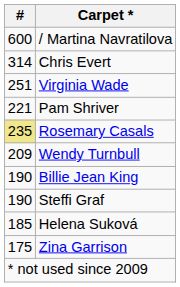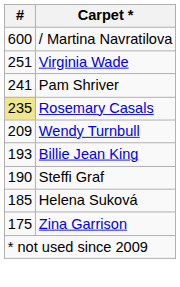 <table class="wikitable">
 <tr>
 <th>#</th>
 <th>Carpet *</th>
 </tr>
 <tr>
 <td>600</td>
 <td>/ Martina Navratilova</td>
 </tr>
 <tr>
-<td>314</td>
-<td> Chris Evert</td>
-</tr>
-<tr>
 <td>251</td>
 <td> <a href='#'>Virginia Wade</a></td>
 </tr>
 <tr>
-<td>221</td>
+<td>241</td>
 <td> Pam Shriver</td>
 </tr>
 <tr>
 <td style="background: khaki;">235</td>
 <td> <a href='#'>Rosemary Casals</a></td>
 </tr>
 <tr>
 <td>209</td>
 <td> <a href='#'>Wendy Turnbull</a></td>
 </tr>
 <tr>
-<td>190</td>
+<td>193</td>
 <td> <a href='#'>Billie Jean King</a></td>
 </tr>
 <tr>
 <td>190</td>
 <td> Steffi Graf</td>
 </tr>
 <tr>
 <td>185</td>
 <td> Helena Suková</td>
 </tr>
 <tr>
 <td>175</td>
 <td> <a href='#'>Zina Garrison</a></td>
 </tr>
 <tr>
 <td colspan="2">* not used since 2009</td>
 </tr>
 </table>
